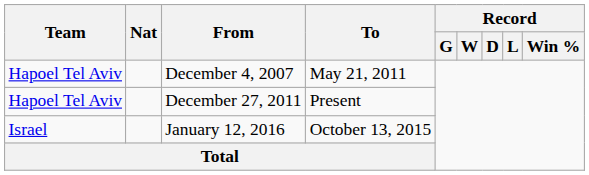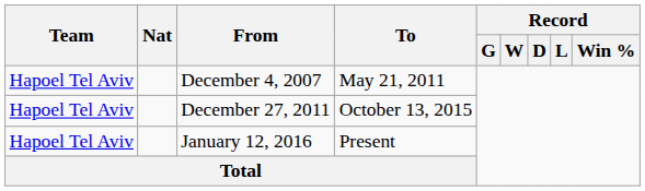 <table class="wikitable" style="text-align: center">
 <tr>
 <th rowspan="2">Team</th>
 <th rowspan="2">Nat</th>
 <th rowspan="2">From</th>
 <th rowspan="2">To</th>
 <th colspan="5">Record</th>
 </tr>
 <tr>
 <th>G</th>
 <th>W</th>
 <th>D</th>
 <th>L</th>
 <th>Win %</th>
 </tr>
 <tr>
 <td align=left><a href='#'>Hapoel Tel Aviv</a></td>
 <td></td>
 <td align=left>December 4, 2007</td>
 <td align=left>May 21, 2011<br></td>
 </tr>
 <tr>
 <td align=left><a href='#'>Hapoel Tel Aviv</a></td>
 <td></td>
 <td align=left>December 27, 2011</td>
-<td align=left>Present<br></td>
+<td align=left>October 13, 2015<br></td>
 </tr>
 <tr>
-<td align=left><a href='#'>Israel</a></td>
+<td align=left><a href='#'>Hapoel Tel Aviv</a></td>
 <td></td>
 <td align=left>January 12, 2016</td>
-<td align=left>October 13, 2015<br></td>
+<td align=left>Present<br></td>
 </tr>
 <tr>
 <th colspan="4">Total<br></th>
 </tr>
 </table>
